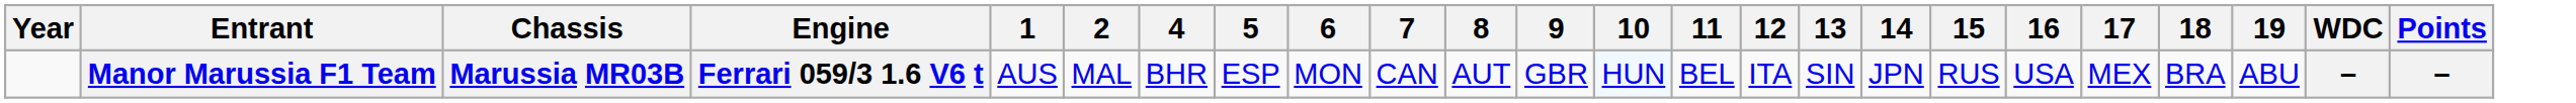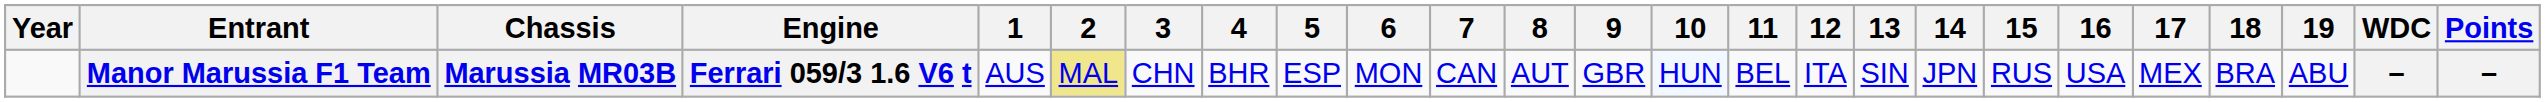 <table class="wikitable" style="text-align:center; font-size:85%">
 <tr>
 <th>Year</th>
 <th>Entrant</th>
 <th>Chassis</th>
 <th>Engine</th>
 <th>1</th>
 <th>2</th>
+<th>3</th>
 <th>4</th>
 <th>5</th>
 <th>6</th>
 <th>7</th>
 <th>8</th>
 <th>9</th>
 <th>10</th>
 <th>11</th>
 <th>12</th>
 <th>13</th>
 <th>14</th>
 <th>15</th>
 <th>16</th>
 <th>17</th>
 <th>18</th>
 <th>19</th>
 <th>WDC</th>
 <th><a href='#'>Points</a></th>
 </tr>
 <tr>
 <td></td>
 <th nowrap><a href='#'>Manor Marussia F1 Team</a></th>
 <th nowrap><a href='#'>Marussia</a> <a href='#'>MR03B</a></th>
 <th nowrap><a href='#'>Ferrari</a> 059/3 1.6 <a href='#'>V6</a> <a href='#'>t</a></th>
 <td><a href='#'>AUS</a></td>
-<td><a href='#'>MAL</a></td>
+<td style="background: khaki;"><a href='#'>MAL</a></td>
+<td><a href='#'>CHN</a></td>
 <td><a href='#'>BHR</a></td>
 <td><a href='#'>ESP</a></td>
 <td><a href='#'>MON</a></td>
 <td><a href='#'>CAN</a></td>
 <td><a href='#'>AUT</a></td>
 <td><a href='#'>GBR</a></td>
 <td style="background:#F1F8FF;"><a href='#'>HUN</a><br></td>
 <td><a href='#'>BEL</a></td>
 <td><a href='#'>ITA</a></td>
 <td><a href='#'>SIN</a></td>
 <td><a href='#'>JPN</a></td>
 <td><a href='#'>RUS</a></td>
 <td><a href='#'>USA</a></td>
 <td><a href='#'>MEX</a></td>
 <td><a href='#'>BRA</a></td>
 <td><a href='#'>ABU</a></td>
 <th>–</th>
 <th>–</th>
 </tr>
 </table>
